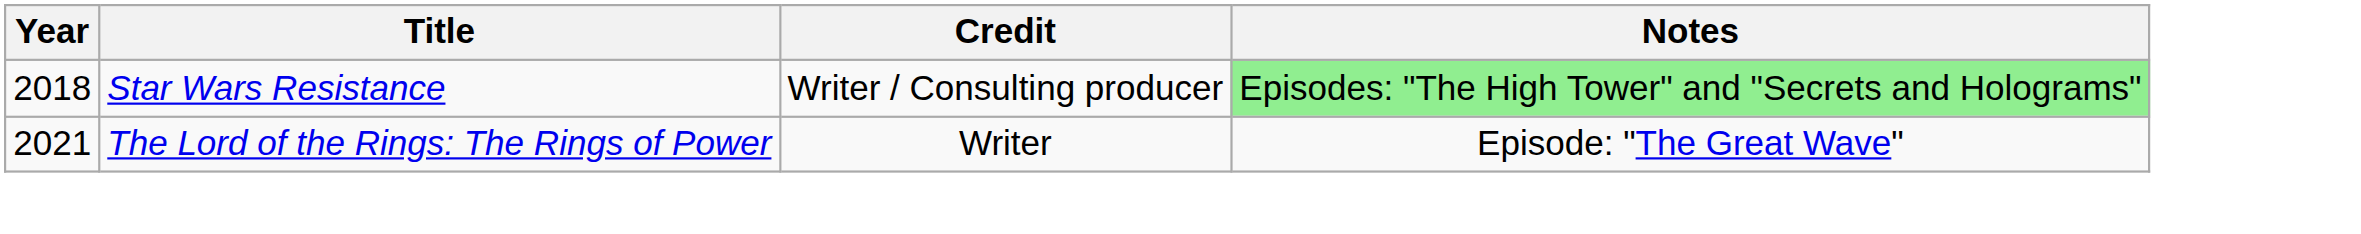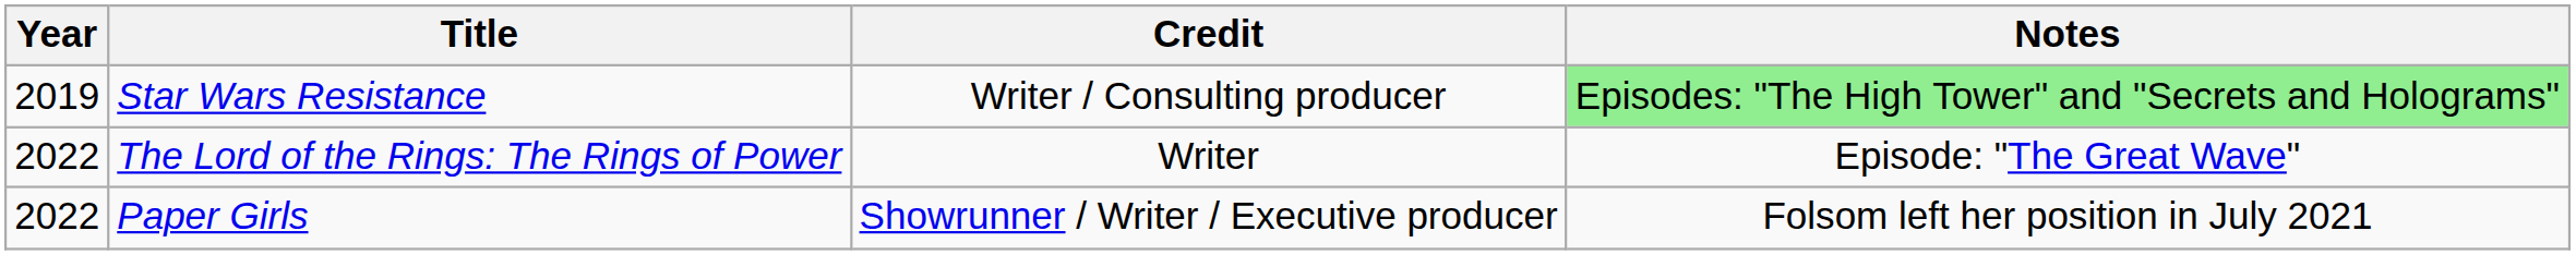 <table class="wikitable plainrowheaders sortable" style="text-align: center; margin-right: 0;">
 <tr>
 <th scope="col">Year</th>
 <th scope="col">Title</th>
 <th scope="col">Credit</th>
 <th scope="col">Notes</th>
 </tr>
 <tr>
-<td>2018</td>
+<td>2019</td>
 <td style="text-align: left;"><em><a href='#'>Star Wars Resistance</a></em></td>
 <td>Writer / Consulting producer</td>
 <td style="background: lightgreen;">Episodes: "The High Tower" and "Secrets and Holograms"</td>
 </tr>
 <tr>
-<td>2021</td>
+<td>2022</td>
 <td style="text-align: left;"><em><a href='#'>The Lord of the Rings: The Rings of Power</a></em></td>
 <td>Writer</td>
 <td>Episode: "<a href='#'>The Great Wave</a>"</td>
 </tr>
+<tr>
+<td>2022</td>
+<td style="text-align: left;"><em><a href='#'>Paper Girls</a></em></td>
+<td><a href='#'>Showrunner</a> / Writer / Executive producer</td>
+<td>Folsom left her position in July 2021</td>
+</tr>
 </table>
